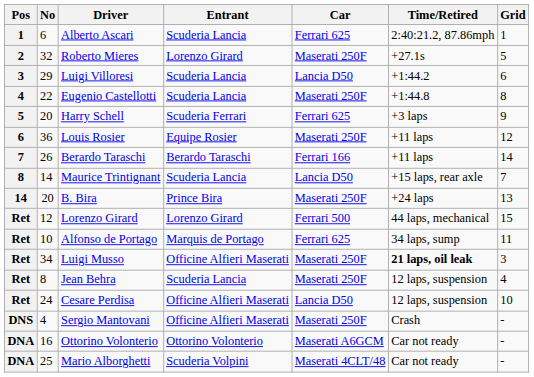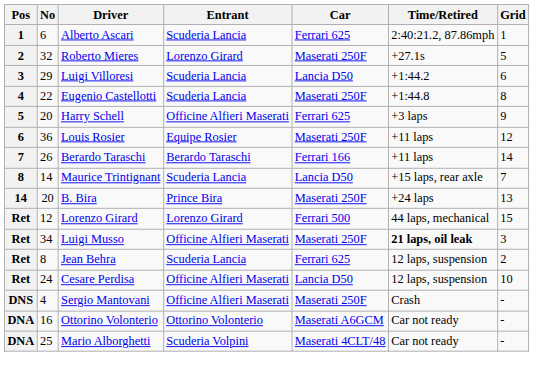 <table class="wikitable" style="font-size: 85%;">
 <tr>
 <th>Pos</th>
 <th>No</th>
 <th>Driver</th>
 <th>Entrant</th>
 <th>Car</th>
 <th>Time/Retired</th>
 <th>Grid</th>
 </tr>
 <tr>
 <th>1</th>
 <td>6</td>
 <td> <a href='#'>Alberto Ascari</a></td>
 <td><a href='#'>Scuderia Lancia</a></td>
 <td><a href='#'>Ferrari 625</a></td>
 <td>2:40:21.2, 87.86mph</td>
 <td>1</td>
 </tr>
 <tr>
 <th>2</th>
 <td>32</td>
 <td> <a href='#'>Roberto Mieres</a></td>
 <td><a href='#'>Lorenzo Girard</a></td>
 <td><a href='#'>Maserati 250F</a></td>
 <td>+27.1s</td>
 <td>5</td>
 </tr>
 <tr>
 <th>3</th>
 <td>29</td>
 <td> <a href='#'>Luigi Villoresi</a></td>
 <td><a href='#'>Scuderia Lancia</a></td>
 <td><a href='#'>Lancia D50</a></td>
 <td>+1:44.2</td>
 <td>6</td>
 </tr>
 <tr>
 <th>4</th>
 <td>22</td>
 <td> <a href='#'>Eugenio Castellotti</a></td>
 <td><a href='#'>Scuderia Lancia</a></td>
 <td><a href='#'>Maserati 250F</a></td>
 <td>+1:44.8</td>
 <td>8</td>
 </tr>
 <tr>
 <th>5</th>
 <td>20</td>
 <td> <a href='#'>Harry Schell</a></td>
-<td><a href='#'>Scuderia Ferrari</a></td>
+<td><a href='#'>Officine Alfieri Maserati</a></td>
 <td><a href='#'>Ferrari 625</a></td>
 <td>+3 laps</td>
 <td>9</td>
 </tr>
 <tr>
 <th>6</th>
 <td>36</td>
 <td> <a href='#'>Louis Rosier</a></td>
 <td><a href='#'>Equipe Rosier</a></td>
 <td><a href='#'>Maserati 250F</a></td>
 <td>+11 laps</td>
 <td>12</td>
 </tr>
 <tr>
 <th>7</th>
 <td>26</td>
 <td> <a href='#'>Berardo Taraschi</a></td>
 <td><a href='#'>Berardo Taraschi</a></td>
 <td><a href='#'>Ferrari 166</a></td>
 <td>+11 laps</td>
 <td>14</td>
 </tr>
 <tr>
 <th>8</th>
 <td>14</td>
 <td> <a href='#'>Maurice Trintignant</a></td>
 <td><a href='#'>Scuderia Lancia</a></td>
 <td><a href='#'>Lancia D50</a></td>
 <td>+15 laps, rear axle</td>
 <td>7</td>
 </tr>
 <tr>
 <th>14</th>
 <td align="center">20</td>
 <td> <a href='#'>B. Bira</a></td>
 <td><a href='#'>Prince Bira</a></td>
 <td><a href='#'>Maserati 250F</a></td>
 <td>+24 laps</td>
 <td>13</td>
 </tr>
 <tr>
 <th>Ret</th>
 <td>12</td>
 <td> <a href='#'>Lorenzo Girard</a></td>
 <td><a href='#'>Lorenzo Girard</a></td>
 <td><a href='#'>Ferrari 500</a></td>
 <td>44 laps, mechanical</td>
 <td>15</td>
 </tr>
 <tr>
 <th>Ret</th>
-<td>10</td>
-<td> <a href='#'>Alfonso de Portago</a></td>
-<td><a href='#'>Marquis de Portago</a></td>
-<td><a href='#'>Ferrari 625</a></td>
-<td>34 laps, sump</td>
-<td>11</td>
-</tr>
-<tr>
-<th>Ret</th>
 <td>34</td>
 <td> <a href='#'>Luigi Musso</a></td>
 <td><a href='#'>Officine Alfieri Maserati</a></td>
 <td><a href='#'>Maserati 250F</a></td>
 <td><strong>21 laps, oil leak</strong></td>
 <td>3</td>
 </tr>
 <tr>
 <th>Ret</th>
 <td>8</td>
 <td> <a href='#'>Jean Behra</a></td>
 <td><a href='#'>Scuderia Lancia</a></td>
-<td><a href='#'>Maserati 250F</a></td>
+<td><a href='#'>Ferrari 625</a></td>
 <td>12 laps, suspension</td>
-<td>4</td>
+<td>2</td>
 </tr>
 <tr>
 <th>Ret</th>
 <td>24</td>
 <td> <a href='#'>Cesare Perdisa</a></td>
 <td><a href='#'>Officine Alfieri Maserati</a></td>
 <td><a href='#'>Lancia D50</a></td>
 <td>12 laps, suspension</td>
 <td>10</td>
 </tr>
 <tr>
 <th>DNS</th>
 <td>4</td>
 <td> <a href='#'>Sergio Mantovani</a></td>
 <td><a href='#'>Officine Alfieri Maserati</a></td>
 <td><a href='#'>Maserati 250F</a></td>
 <td>Crash</td>
 <td>-</td>
 </tr>
 <tr>
 <th>DNA</th>
 <td>16</td>
 <td> <a href='#'>Ottorino Volonterio</a></td>
 <td><a href='#'>Ottorino Volonterio</a></td>
 <td><a href='#'>Maserati A6GCM</a></td>
 <td>Car not ready</td>
 <td>-</td>
 </tr>
 <tr>
 <th>DNA</th>
 <td>25</td>
 <td> <a href='#'>Mario Alborghetti</a></td>
 <td><a href='#'>Scuderia Volpini</a></td>
 <td><a href='#'>Maserati 4CLT/48</a></td>
 <td>Car not ready</td>
 <td>-</td>
 </tr>
 </table>
